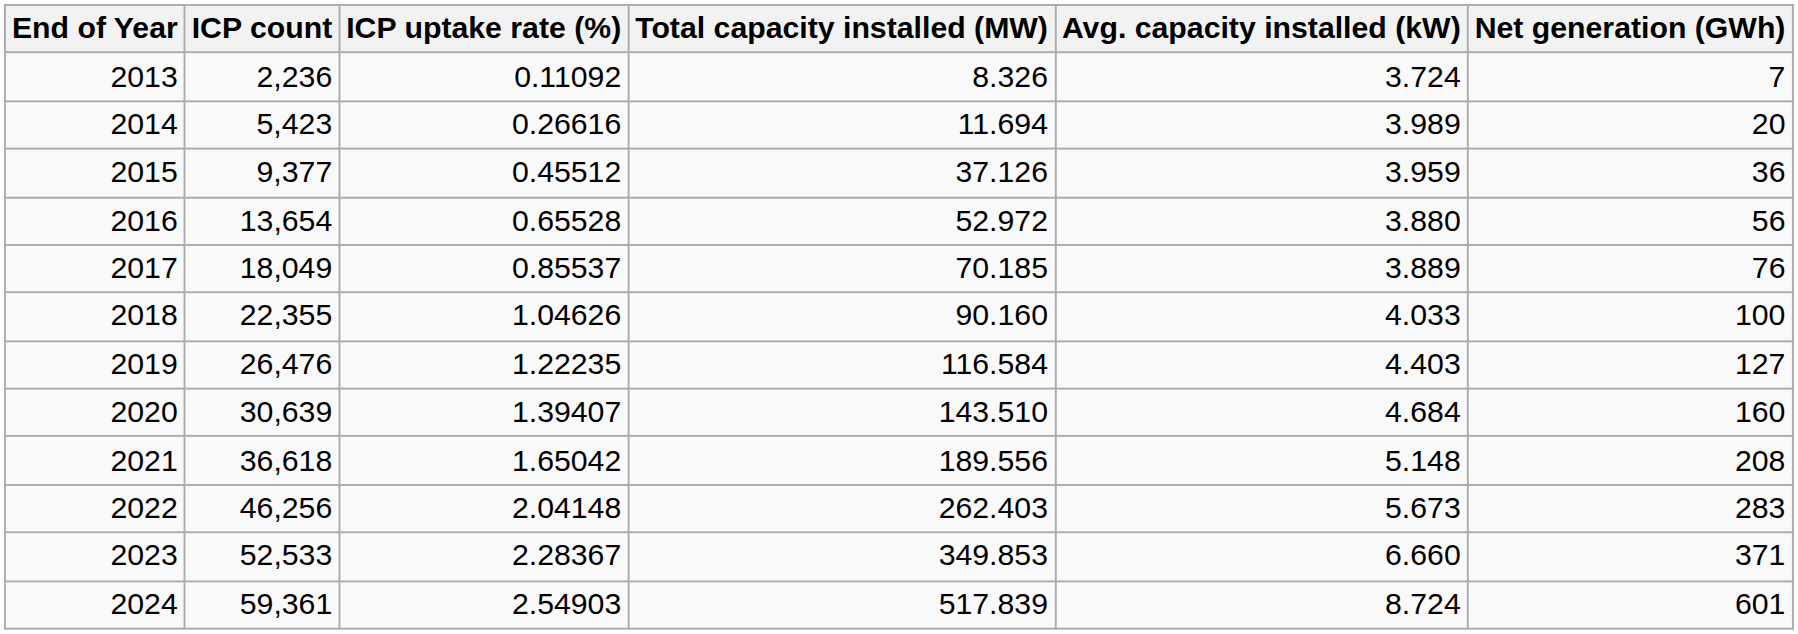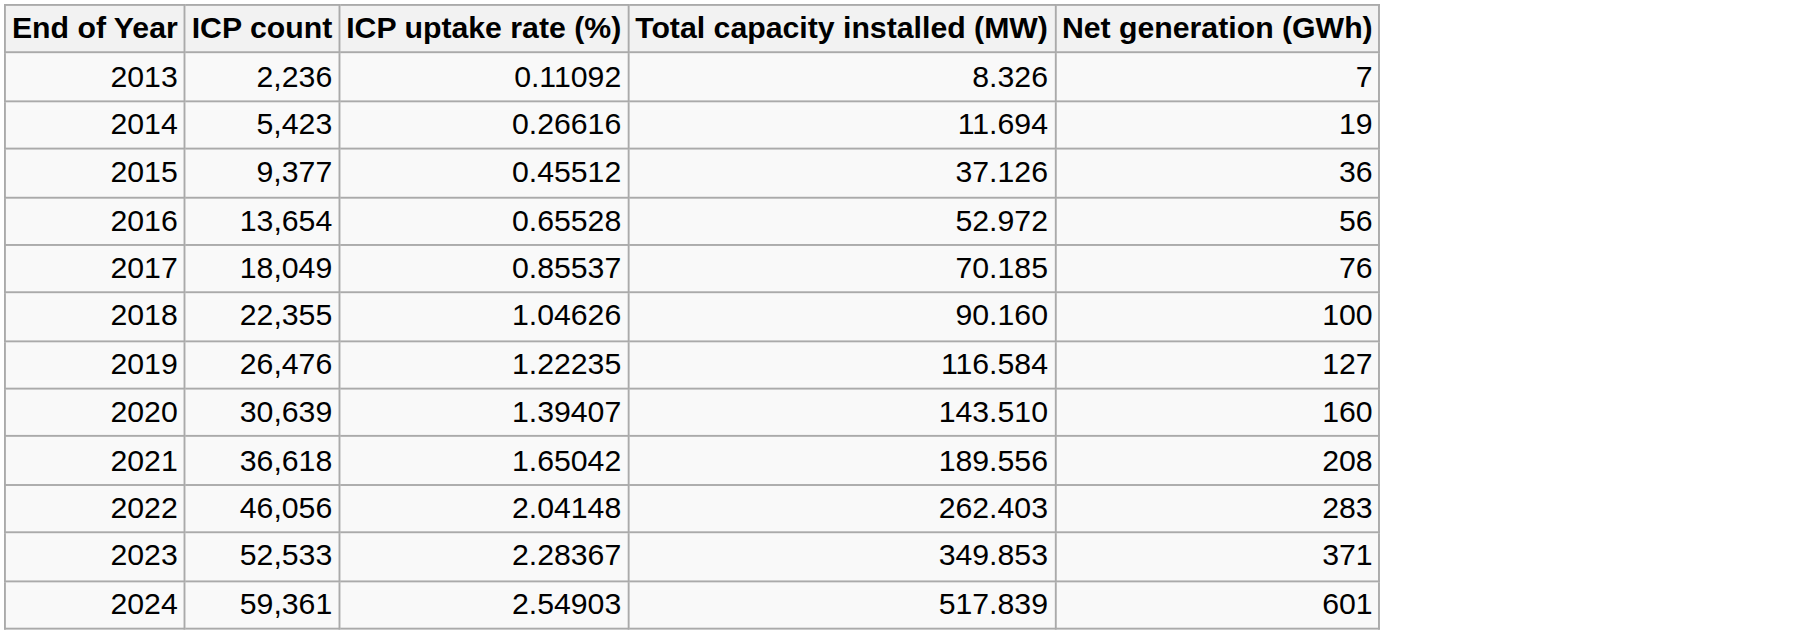 <table class="wikitable sortable" style="text-align:right;">
 <tr>
 <th>End of Year</th>
 <th>ICP count</th>
 <th>ICP uptake rate (%)</th>
 <th>Total capacity installed (MW)</th>
-<th>Avg. capacity installed (kW)</th>
 <th>Net generation (GWh)</th>
 </tr>
 <tr>
 <td>2013</td>
 <td>2,236</td>
 <td>0.11092</td>
 <td>8.326</td>
-<td>3.724</td>
 <td>7</td>
 </tr>
 <tr>
 <td>2014</td>
 <td>5,423</td>
 <td>0.26616</td>
 <td>11.694</td>
-<td>3.989</td>
-<td>20</td>
+<td>19</td>
 </tr>
 <tr>
 <td>2015</td>
 <td>9,377</td>
 <td>0.45512</td>
 <td>37.126</td>
-<td>3.959</td>
 <td>36</td>
 </tr>
 <tr>
 <td>2016</td>
 <td>13,654</td>
 <td>0.65528</td>
 <td>52.972</td>
-<td>3.880</td>
 <td>56</td>
 </tr>
 <tr>
 <td>2017</td>
 <td>18,049</td>
 <td>0.85537</td>
 <td>70.185</td>
-<td>3.889</td>
 <td>76</td>
 </tr>
 <tr>
 <td>2018</td>
 <td>22,355</td>
 <td>1.04626</td>
 <td>90.160</td>
-<td>4.033</td>
 <td>100</td>
 </tr>
 <tr>
 <td>2019</td>
 <td>26,476</td>
 <td>1.22235</td>
 <td>116.584</td>
-<td>4.403</td>
 <td>127</td>
 </tr>
 <tr>
 <td>2020</td>
 <td>30,639</td>
 <td>1.39407</td>
 <td>143.510</td>
-<td>4.684</td>
 <td>160</td>
 </tr>
 <tr>
 <td>2021</td>
 <td>36,618</td>
 <td>1.65042</td>
 <td>189.556</td>
-<td>5.148</td>
 <td>208</td>
 </tr>
 <tr>
 <td>2022</td>
-<td>46,256</td>
+<td>46,056</td>
 <td>2.04148</td>
 <td>262.403</td>
-<td>5.673</td>
 <td>283</td>
 </tr>
 <tr>
 <td>2023</td>
 <td>52,533</td>
 <td>2.28367</td>
 <td>349.853</td>
-<td>6.660</td>
 <td>371</td>
 </tr>
 <tr>
 <td>2024</td>
 <td>59,361</td>
 <td>2.54903</td>
 <td>517.839</td>
-<td>8.724</td>
 <td>601</td>
 </tr>
 </table>
